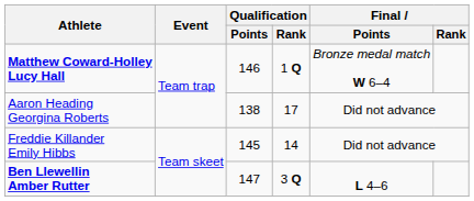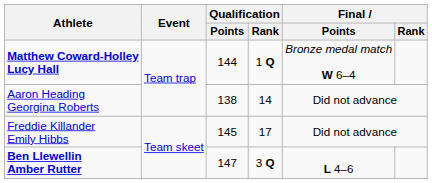 <table class=wikitable style=font-size:90%;text-align:center>
 <tr>
 <th rowspan=2>Athlete</th>
 <th rowspan=2>Event</th>
 <th colspan=2>Qualification</th>
 <th colspan=2>Final / </th>
 </tr>
 <tr style=font-size:95%>
 <th>Points</th>
 <th>Rank</th>
 <th>Points</th>
 <th>Rank</th>
 </tr>
 <tr>
 <td align=left><strong><a href='#'>Matthew Coward-Holley</a></strong><br><strong><a href='#'>Lucy Hall</a></strong></td>
 <td rowspan=2 align=left><a href='#'>Team trap</a></td>
-<td>146</td>
+<td>144</td>
 <td>1 <strong>Q</strong></td>
 <td><em>Bronze medal match</em><br><br><strong>W</strong> 6–4</td>
 <td></td>
 </tr>
 <tr>
 <td align=left><a href='#'>Aaron Heading</a><br><a href='#'>Georgina Roberts</a></td>
 <td>138</td>
-<td>17</td>
+<td>14</td>
 <td colspan=2>Did not advance</td>
 </tr>
 <tr>
 <td align=left><a href='#'>Freddie Killander</a><br><a href='#'>Emily Hibbs</a></td>
 <td rowspan=2 align=left><a href='#'>Team skeet</a></td>
 <td>145</td>
-<td>14</td>
+<td>17</td>
 <td colspan=2>Did not advance</td>
 </tr>
 <tr>
 <td align=left><strong><a href='#'>Ben Llewellin</a></strong><br><strong><a href='#'>Amber Rutter</a></strong></td>
 <td>147</td>
 <td>3 <strong>Q</strong></td>
 <td><br><strong>L</strong> 4–6</td>
 <td></td>
 </tr>
 </table>
